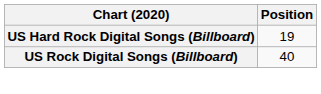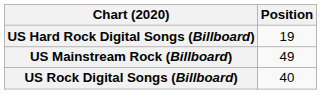 <table class="wikitable plainrowheaders" style="text-align:center">
 <tr>
 <th scope="col">Chart (2020)</th>
 <th scope="col">Position</th>
 </tr>
 <tr>
 <th scope="row">US Hard Rock Digital Songs (<em>Billboard</em>)</th>
 <td>19</td>
 </tr>
 <tr>
+<th scope="row">US Mainstream Rock (<em>Billboard</em>)</th>
+<td>49</td>
+</tr>
+<tr>
 <th scope="row">US Rock Digital Songs (<em>Billboard</em>)</th>
 <td>40</td>
 </tr>
 </table>
